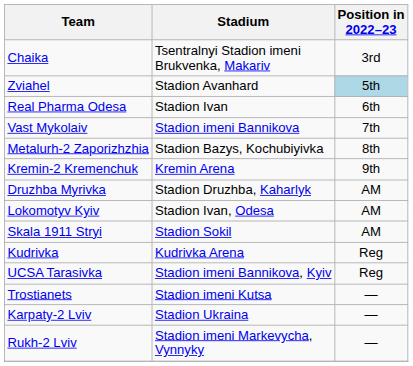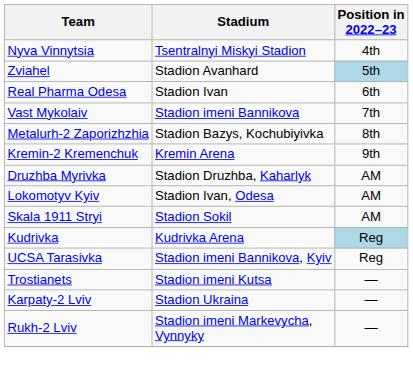 <table class="wikitable" style="text-align: left; float:left; margin-right:1em;">
 <tr>
 <th>Team</th>
 <th>Stadium</th>
 <th>Position in<br><a href='#'>2022–23</a></th>
 </tr>
 <tr>
-<td><a href='#'>Chaika</a></td>
-<td>Tsentralnyi Stadion imeni<br>Brukvenka, <a href='#'>Makariv</a></td>
-<td align="center">3rd</td>
+<td><a href='#'>Nyva Vinnytsia</a></td>
+<td><a href='#'>Tsentralnyi Miskyi Stadion</a></td>
+<td align="center">4th</td>
 </tr>
 <tr>
 <td><a href='#'>Zviahel</a></td>
 <td>Stadion Avanhard</td>
 <td align="center" style="background: lightblue;">5th</td>
 </tr>
 <tr>
 <td><a href='#'>Real Pharma Odesa</a></td>
 <td>Stadion Ivan</td>
 <td align="center">6th</td>
 </tr>
 <tr>
 <td><a href='#'>Vast Mykolaiv</a></td>
 <td><a href='#'>Stadion imeni Bannikova</a></td>
 <td align="center">7th</td>
 </tr>
 <tr>
 <td><a href='#'>Metalurh-2 Zaporizhzhia</a></td>
 <td>Stadion Bazys, Kochubiyivka</td>
 <td align="center">8th</td>
 </tr>
 <tr>
 <td><a href='#'>Kremin-2 Kremenchuk</a></td>
 <td><a href='#'>Kremin Arena</a></td>
 <td align="center">9th</td>
 </tr>
 <tr>
 <td><a href='#'>Druzhba Myrivka</a></td>
 <td>Stadion Druzhba, <a href='#'>Kaharlyk</a></td>
 <td align="center">AM</td>
 </tr>
 <tr>
 <td><a href='#'>Lokomotyv Kyiv</a></td>
 <td>Stadion Ivan, <a href='#'>Odesa</a></td>
 <td align="center">AM</td>
 </tr>
 <tr>
 <td><a href='#'>Skala 1911 Stryi</a></td>
 <td><a href='#'>Stadion Sokil</a></td>
 <td align="center">AM</td>
 </tr>
 <tr>
 <td><a href='#'>Kudrivka</a></td>
 <td><a href='#'>Kudrivka Arena</a></td>
-<td align="center">Reg</td>
+<td align="center" style="background: lightblue;">Reg</td>
 </tr>
 <tr>
 <td><a href='#'>UCSA Tarasivka</a></td>
 <td><a href='#'>Stadion imeni Bannikova</a>, <a href='#'>Kyiv</a></td>
 <td align="center">Reg</td>
 </tr>
 <tr>
 <td><a href='#'>Trostianets</a></td>
 <td><a href='#'>Stadion imeni Kutsa</a></td>
 <td align="center">—</td>
 </tr>
 <tr>
 <td><a href='#'>Karpaty-2 Lviv</a></td>
 <td><a href='#'>Stadion Ukraina</a></td>
 <td align="center">—</td>
 </tr>
 <tr>
 <td><a href='#'>Rukh-2 Lviv</a></td>
 <td><a href='#'>Stadion imeni Markevycha</a>,<br><a href='#'>Vynnyky</a></td>
 <td align="center">—</td>
 </tr>
 <tr>
 </tr>
 </table>
